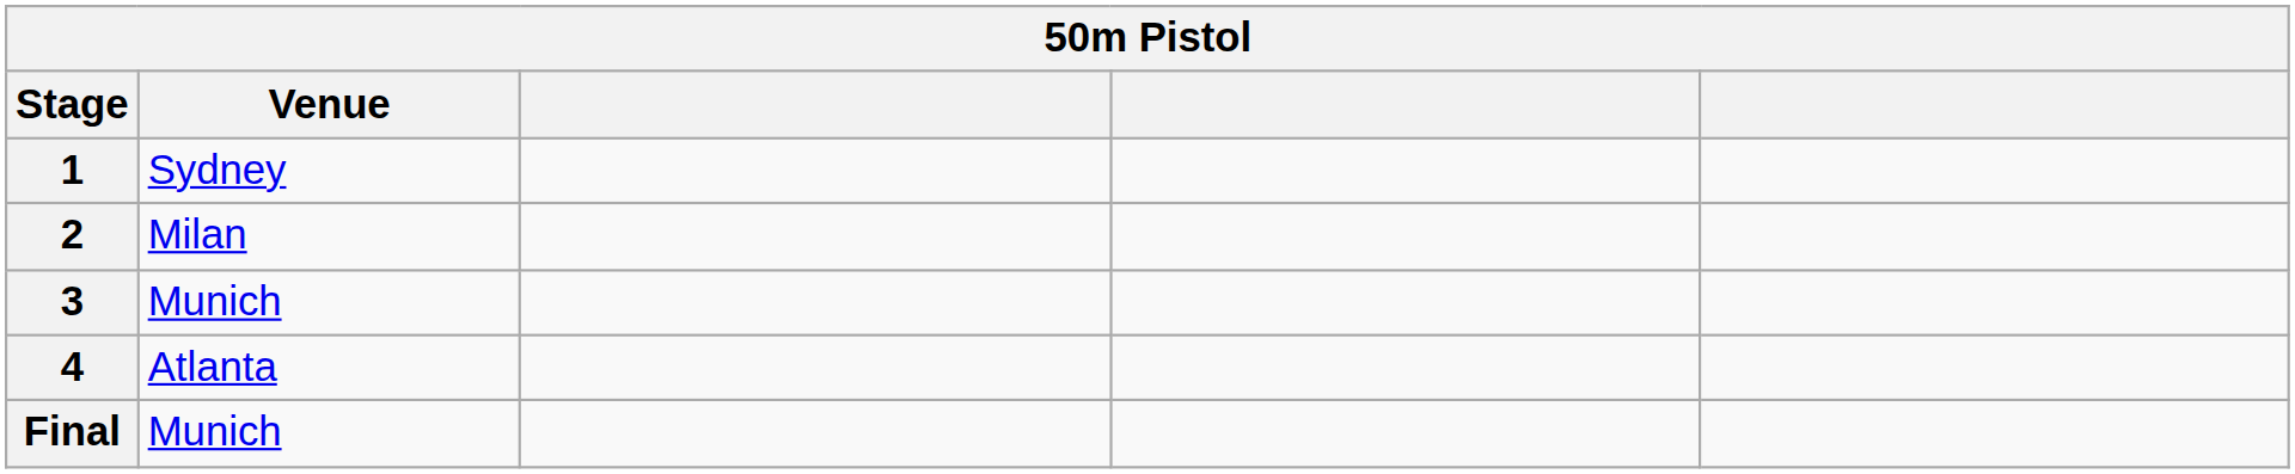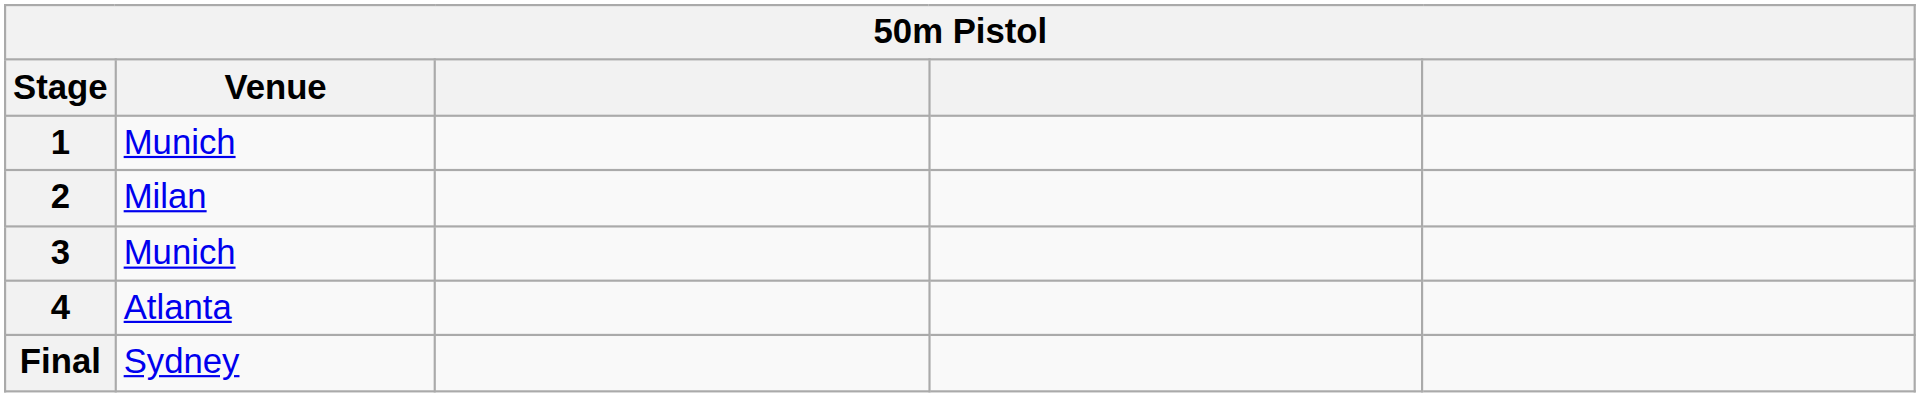 <table class="wikitable">
 <tr>
 <th colspan="5">50m Pistol</th>
 </tr>
 <tr>
 <th>Stage</th>
 <th width=140>Venue</th>
 <th width=220></th>
 <th width=220></th>
 <th width=220></th>
 </tr>
 <tr>
 <th>1</th>
-<td> <a href='#'>Sydney</a></td>
+<td> <a href='#'>Munich</a></td>
 <td></td>
 <td></td>
 <td></td>
 </tr>
 <tr>
 <th>2</th>
 <td> <a href='#'>Milan</a></td>
 <td></td>
 <td></td>
 <td></td>
 </tr>
 <tr>
 <th>3</th>
 <td> <a href='#'>Munich</a></td>
 <td></td>
 <td></td>
 <td></td>
 </tr>
 <tr>
 <th>4</th>
 <td> <a href='#'>Atlanta</a></td>
 <td></td>
 <td></td>
 <td></td>
 </tr>
 <tr>
 <th>Final</th>
-<td> <a href='#'>Munich</a></td>
+<td> <a href='#'>Sydney</a></td>
 <td></td>
 <td></td>
 <td></td>
 </tr>
 </table>
